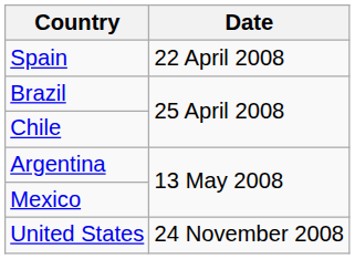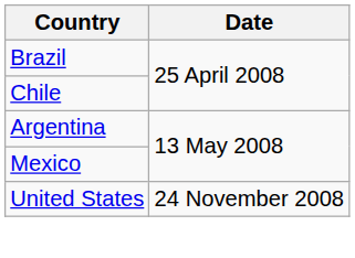 <table class="wikitable">
 <tr>
 <th>Country</th>
 <th>Date</th>
-</tr>
-<tr>
-<td><a href='#'>Spain</a></td>
-<td>22 April 2008</td>
 </tr>
 <tr>
 <td><a href='#'>Brazil</a></td>
 <td rowspan="2">25 April 2008</td>
 </tr>
 <tr>
 <td><a href='#'>Chile</a></td>
 </tr>
 <tr>
 <td><a href='#'>Argentina</a></td>
 <td rowspan="2">13 May 2008</td>
 </tr>
 <tr>
 <td><a href='#'>Mexico</a></td>
 </tr>
 <tr>
 <td><a href='#'>United States</a></td>
 <td rowspan="2">24 November 2008</td>
 </tr>
 </table>
